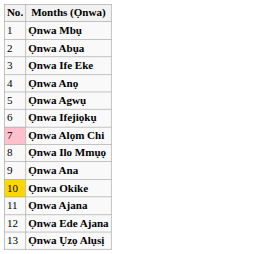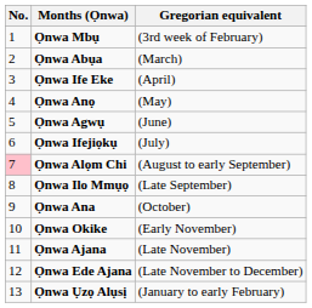 <table class="wikitable">
 <tr>
 <th>No.</th>
 <th>Months (Ọnwa)</th>
+<th>Gregorian equivalent</th>
 </tr>
 <tr>
 <td>1</td>
 <td><strong>Ọnwa Mbụ</strong></td>
+<td>(3rd week of February)</td>
 </tr>
 <tr>
 <td>2</td>
 <td><strong>Ọnwa Abụa</strong></td>
+<td>(March)</td>
 </tr>
 <tr>
 <td>3</td>
 <td><strong>Ọnwa Ife Eke</strong></td>
+<td>(April)</td>
 </tr>
 <tr>
 <td>4</td>
 <td><strong>Ọnwa Anọ</strong></td>
+<td>(May)</td>
 </tr>
 <tr>
 <td>5</td>
 <td><strong>Ọnwa Agwụ</strong></td>
+<td>(June)</td>
 </tr>
 <tr>
 <td>6</td>
 <td><strong>Ọnwa Ifejiọkụ</strong></td>
+<td>(July)</td>
 </tr>
 <tr>
 <td style="background: pink;">7</td>
 <td><strong>Ọnwa Alọm Chi</strong></td>
+<td>(August to early September)</td>
 </tr>
 <tr>
 <td>8</td>
 <td><strong>Ọnwa Ilo Mmụọ</strong></td>
+<td>(Late September)</td>
 </tr>
 <tr>
 <td>9</td>
 <td><strong>Ọnwa Ana</strong></td>
+<td>(October)</td>
 </tr>
 <tr>
-<td style="background: gold;">10</td>
+<td>10</td>
 <td><strong>Ọnwa Okike</strong></td>
+<td>(Early November)</td>
 </tr>
 <tr>
 <td>11</td>
 <td><strong>Ọnwa Ajana</strong></td>
+<td>(Late November)</td>
 </tr>
 <tr>
 <td>12</td>
 <td><strong>Ọnwa Ede Ajana</strong></td>
+<td>(Late November to December)</td>
 </tr>
 <tr>
 <td>13</td>
 <td><strong>Ọnwa Ụzọ Alụsị</strong></td>
+<td>(January to early February)</td>
 </tr>
 </table>
